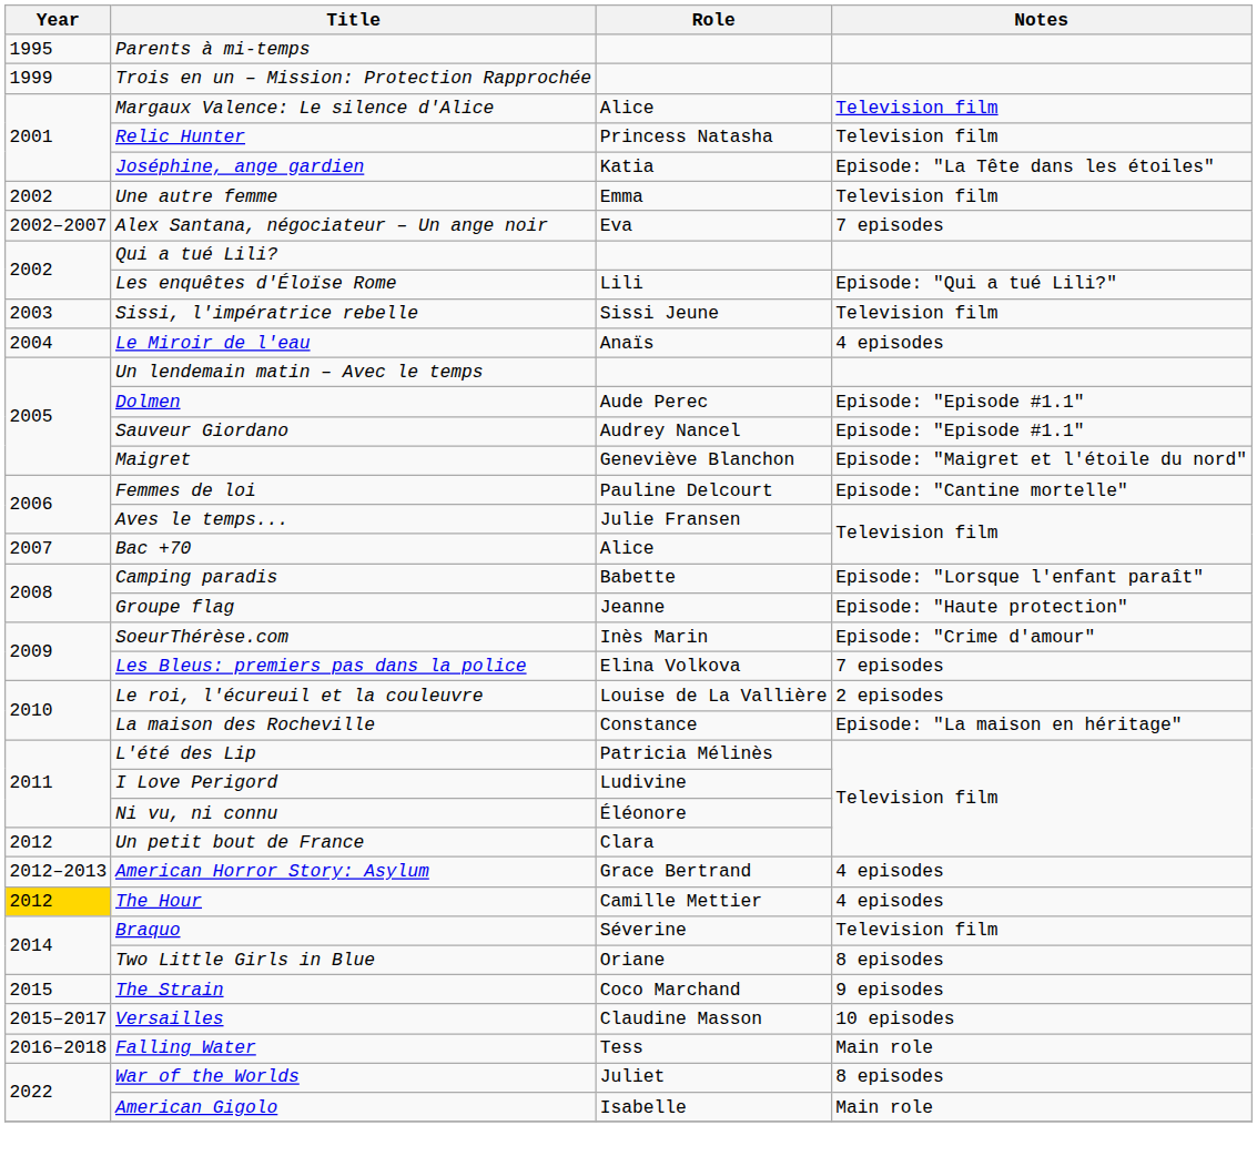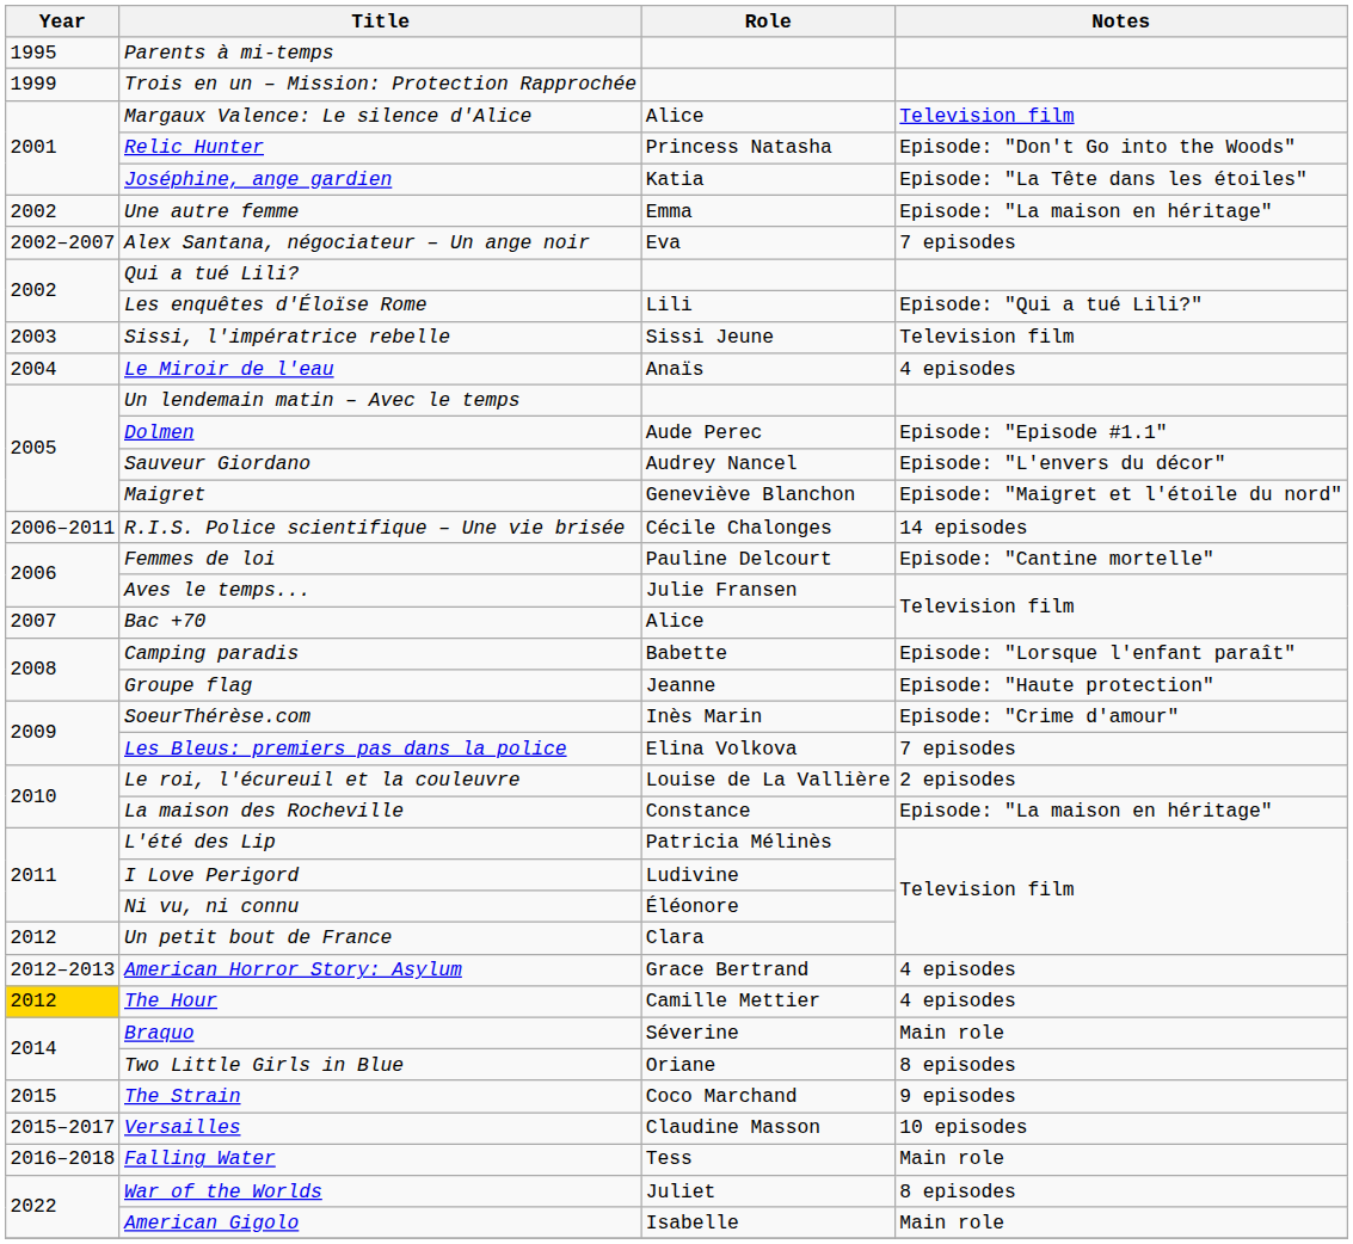 <table class="wikitable">
 <tr>
 <th>Year</th>
 <th>Title</th>
 <th>Role</th>
 <th>Notes</th>
 </tr>
 <tr>
 <td>1995</td>
 <td><em>Parents à mi-temps</em></td>
 <td></td>
 <td></td>
 </tr>
 <tr>
 <td>1999</td>
 <td><em>Trois en un – Mission: Protection Rapprochée</em></td>
 <td></td>
 <td></td>
 </tr>
 <tr>
 <td rowspan="3">2001</td>
 <td><em>Margaux Valence: Le silence d'Alice</em></td>
 <td>Alice</td>
 <td><a href='#'>Television film</a></td>
 </tr>
 <tr>
 <td><em><a href='#'>Relic Hunter</a></em></td>
 <td>Princess Natasha</td>
-<td>Television film</td>
+<td>Episode: "Don't Go into the Woods"</td>
 </tr>
 <tr>
 <td><em><a href='#'>Joséphine, ange gardien</a></em></td>
 <td>Katia</td>
 <td>Episode: "La Tête dans les étoiles"</td>
 </tr>
 <tr>
 <td>2002</td>
 <td><em>Une autre femme</em></td>
 <td>Emma</td>
-<td>Television film</td>
+<td>Episode: "La maison en héritage"</td>
 </tr>
 <tr>
 <td>2002–2007</td>
 <td><em>Alex Santana, négociateur – Un ange noir</em></td>
 <td>Eva</td>
 <td>7 episodes</td>
 </tr>
 <tr>
 <td rowspan="2">2002</td>
 <td><em>Qui a tué Lili?</em></td>
 <td></td>
 <td></td>
 </tr>
 <tr>
 <td><em>Les enquêtes d'Éloïse Rome</em></td>
 <td>Lili</td>
 <td>Episode: "Qui a tué Lili?"</td>
 </tr>
 <tr>
 <td>2003</td>
 <td><em>Sissi, l'impératrice rebelle</em></td>
 <td>Sissi Jeune</td>
 <td>Television film</td>
 </tr>
 <tr>
 <td>2004</td>
 <td><em><a href='#'>Le Miroir de l'eau</a></em></td>
 <td>Anaïs</td>
 <td>4 episodes</td>
 </tr>
 <tr>
 <td rowspan="4">2005</td>
 <td><em>Un lendemain matin – Avec le temps</em></td>
 <td></td>
 <td></td>
 </tr>
 <tr>
 <td><em><a href='#'>Dolmen</a></em></td>
 <td>Aude Perec</td>
 <td>Episode: "Episode #1.1"</td>
 </tr>
 <tr>
 <td><em>Sauveur Giordano</em></td>
 <td>Audrey Nancel</td>
-<td>Episode: "Episode #1.1"</td>
+<td>Episode: "L'envers du décor"</td>
 </tr>
 <tr>
 <td><em>Maigret</em></td>
 <td>Geneviève Blanchon</td>
 <td>Episode: "Maigret et l'étoile du nord"</td>
+</tr>
+<tr>
+<td>2006–2011</td>
+<td><em>R.I.S. Police scientifique – Une vie brisée</em></td>
+<td>Cécile Chalonges</td>
+<td>14 episodes</td>
 </tr>
 <tr>
 <td rowspan="2">2006</td>
 <td><em>Femmes de loi</em></td>
 <td>Pauline Delcourt</td>
 <td>Episode: "Cantine mortelle"</td>
 </tr>
 <tr>
 <td><em>Aves le temps...</em></td>
 <td>Julie Fransen</td>
 <td rowspan="2">Television film</td>
 </tr>
 <tr>
 <td>2007</td>
 <td><em>Bac +70</em></td>
 <td>Alice</td>
 </tr>
 <tr>
 <td rowspan="2">2008</td>
 <td><em>Camping paradis</em></td>
 <td>Babette</td>
 <td>Episode: "Lorsque l'enfant paraît"</td>
 </tr>
 <tr>
 <td><em>Groupe flag</em></td>
 <td>Jeanne</td>
 <td>Episode: "Haute protection"</td>
 </tr>
 <tr>
 <td rowspan="2">2009</td>
 <td><em>SoeurThérèse.com</em></td>
 <td>Inès Marin</td>
 <td>Episode: "Crime d'amour"</td>
 </tr>
 <tr>
 <td><em><a href='#'>Les Bleus: premiers pas dans la police</a></em></td>
 <td>Elina Volkova</td>
 <td>7 episodes</td>
 </tr>
 <tr>
 <td rowspan="2">2010</td>
 <td><em>Le roi, l'écureuil et la couleuvre</em></td>
 <td>Louise de La Vallière</td>
 <td>2 episodes</td>
 </tr>
 <tr>
 <td><em>La maison des Rocheville</em></td>
 <td>Constance</td>
 <td>Episode: "La maison en héritage"</td>
 </tr>
 <tr>
 <td rowspan="3">2011</td>
 <td><em>L'été des Lip</em></td>
 <td>Patricia Mélinès</td>
 <td rowspan="4">Television film</td>
 </tr>
 <tr>
 <td><em>I Love Perigord</em></td>
 <td>Ludivine</td>
 </tr>
 <tr>
 <td><em>Ni vu, ni connu</em></td>
 <td>Éléonore</td>
 </tr>
 <tr>
 <td>2012</td>
 <td><em>Un petit bout de France</em></td>
 <td>Clara</td>
 </tr>
 <tr>
 <td>2012–2013</td>
 <td><em><a href='#'>American Horror Story: Asylum</a></em></td>
 <td>Grace Bertrand</td>
 <td>4 episodes</td>
 </tr>
 <tr>
 <td style="background: gold;">2012</td>
 <td><em><a href='#'>The Hour</a></em></td>
 <td>Camille Mettier</td>
 <td>4 episodes</td>
 </tr>
 <tr>
 <td rowspan="2">2014</td>
 <td><em><a href='#'>Braquo</a></em></td>
 <td>Séverine</td>
-<td>Television film</td>
+<td>Main role</td>
 </tr>
 <tr>
 <td><em>Two Little Girls in Blue</em></td>
 <td>Oriane</td>
 <td>8 episodes</td>
 </tr>
 <tr>
 <td>2015</td>
 <td><em><a href='#'>The Strain</a></em></td>
 <td>Coco Marchand</td>
 <td>9 episodes</td>
 </tr>
 <tr>
 <td>2015–2017</td>
 <td><em><a href='#'>Versailles</a></em></td>
 <td>Claudine Masson</td>
 <td>10 episodes</td>
 </tr>
 <tr>
 <td>2016–2018</td>
 <td><em><a href='#'>Falling Water</a></em></td>
 <td>Tess</td>
 <td>Main role</td>
 </tr>
 <tr>
 <td rowspan="2">2022</td>
 <td><em><a href='#'>War of the Worlds</a></em></td>
 <td>Juliet</td>
 <td>8 episodes</td>
 </tr>
 <tr>
 <td><em><a href='#'>American Gigolo</a></em></td>
 <td>Isabelle</td>
 <td>Main role</td>
 </tr>
 <tr>
 </tr>
 </table>
